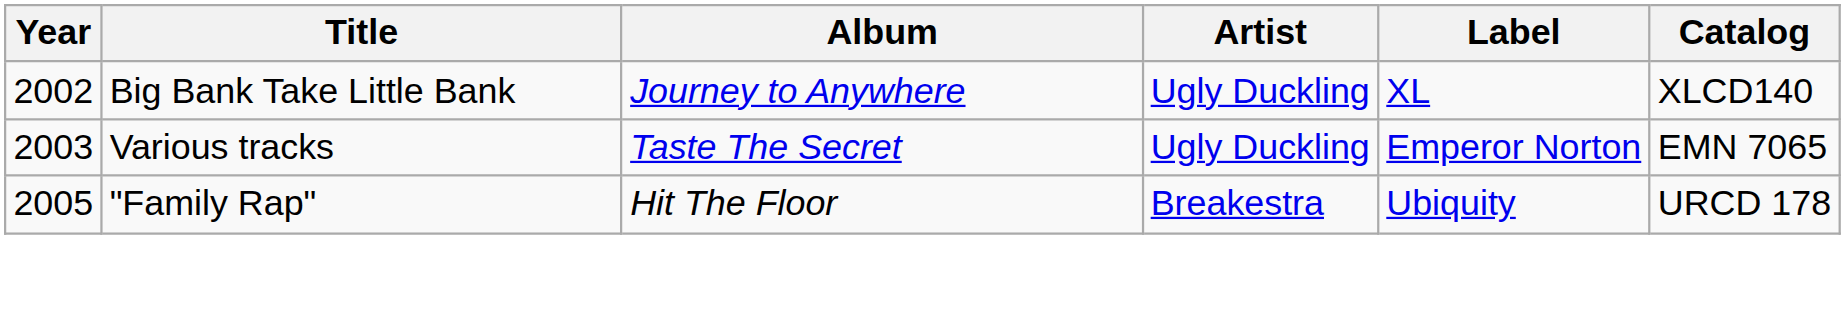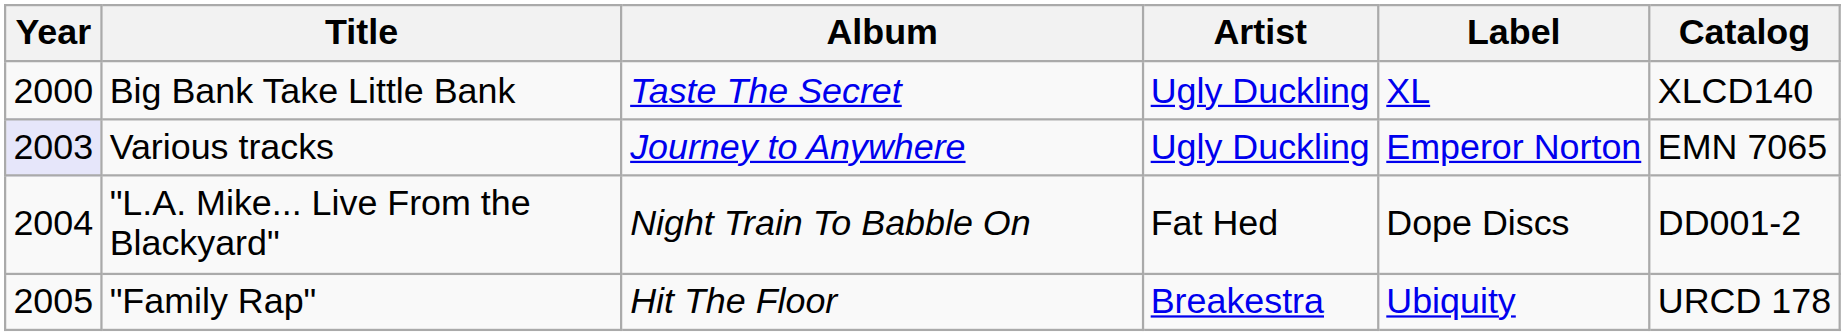 <table class="wikitable">
 <tr>
 <th>Year</th>
 <th width="225">Title</th>
 <th width="225">Album</th>
 <th>Artist</th>
 <th>Label</th>
 <th>Catalog</th>
 </tr>
 <tr>
-<td>2002</td>
+<td>2000</td>
 <td>Big Bank Take Little Bank</td>
-<td><em><a href='#'>Journey to Anywhere</a></em></td>
+<td><em><a href='#'>Taste The Secret</a></em></td>
 <td><a href='#'>Ugly Duckling</a></td>
 <td><a href='#'>XL</a></td>
 <td>XLCD140</td>
 </tr>
 <tr>
-<td>2003</td>
+<td style="background: lavender;">2003</td>
 <td>Various tracks</td>
-<td><em><a href='#'>Taste The Secret</a></em></td>
+<td><em><a href='#'>Journey to Anywhere</a></em></td>
 <td><a href='#'>Ugly Duckling</a></td>
 <td><a href='#'>Emperor Norton</a></td>
 <td>EMN 7065</td>
+</tr>
+<tr>
+<td>2004</td>
+<td>"L.A. Mike... Live From the Blackyard"</td>
+<td><em>Night Train To Babble On</em></td>
+<td>Fat Hed</td>
+<td>Dope Discs</td>
+<td>DD001-2</td>
 </tr>
 <tr>
 <td>2005</td>
 <td>"Family Rap"</td>
 <td><em>Hit The Floor</em></td>
 <td><a href='#'>Breakestra</a></td>
 <td><a href='#'>Ubiquity</a></td>
 <td>URCD 178</td>
 </tr>
 </table>
